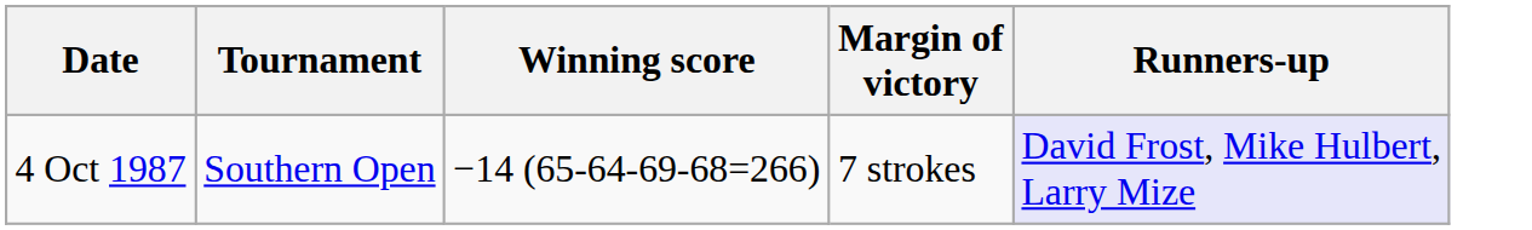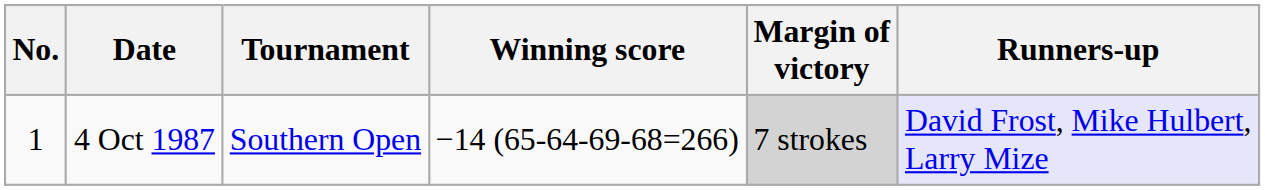 <table class="wikitable" style="font-size:95%;">
 <tr>
+<th>No.</th>
 <th>Date</th>
 <th>Tournament</th>
 <th>Winning score</th>
 <th>Margin of<br>victory</th>
 <th>Runners-up</th>
 </tr>
 <tr>
+<td align=center>1</td>
 <td align=right>4 Oct <a href='#'>1987</a></td>
 <td><a href='#'>Southern Open</a></td>
 <td>−14 (65-64-69-68=266)</td>
-<td>7 strokes</td>
+<td style="background: lightgrey;">7 strokes</td>
 <td style="background: lavender;"> <a href='#'>David Frost</a>,  <a href='#'>Mike Hulbert</a>,<br> <a href='#'>Larry Mize</a></td>
 </tr>
 </table>
